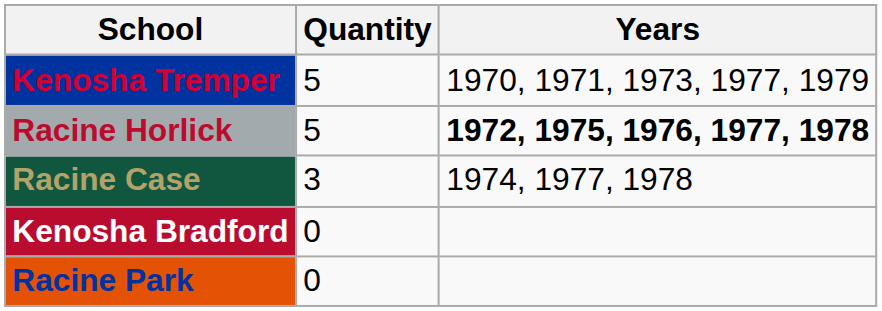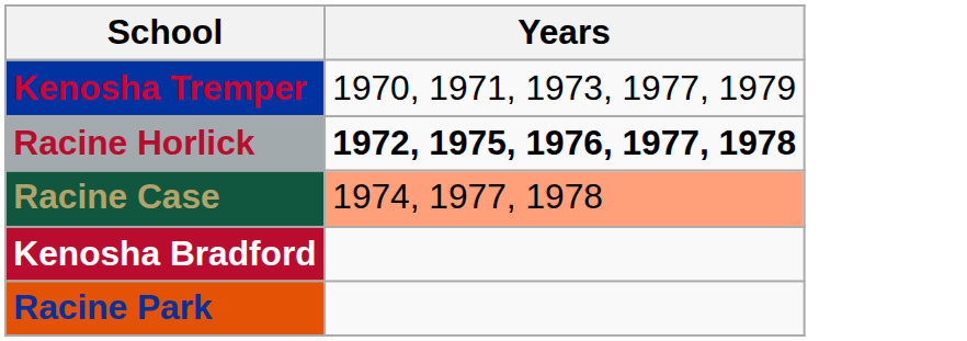 <table class="wikitable">
 <tr>
 <th>School</th>
-<th>Quantity</th>
 <th>Years</th>
 </tr>
 <tr>
 <td style="background: #0032a0; color: #d50032"><strong>Kenosha Tremper</strong></td>
-<td>5</td>
 <td>1970, 1971, 1973, 1977, 1979</td>
 </tr>
 <tr>
 <td style="background: #a2aaad; color: #ba0c2f"><strong>Racine Horlick</strong></td>
-<td>5</td>
 <td><strong>1972, 1975, 1976, 1977, 1978</strong></td>
 </tr>
 <tr>
 <td style="background: #115740; color: #b3a369"><strong>Racine Case</strong></td>
-<td>3</td>
-<td>1974, 1977, 1978</td>
+<td style="background: lightsalmon;">1974, 1977, 1978</td>
 </tr>
 <tr>
 <td style="background: #ba0c2f; color: white"><strong>Kenosha Bradford</strong></td>
-<td>0</td>
 <td></td>
 </tr>
 <tr>
 <td style="background: #e35205; color: #0032a0"><strong>Racine Park</strong></td>
-<td>0</td>
 <td></td>
 </tr>
 </table>
